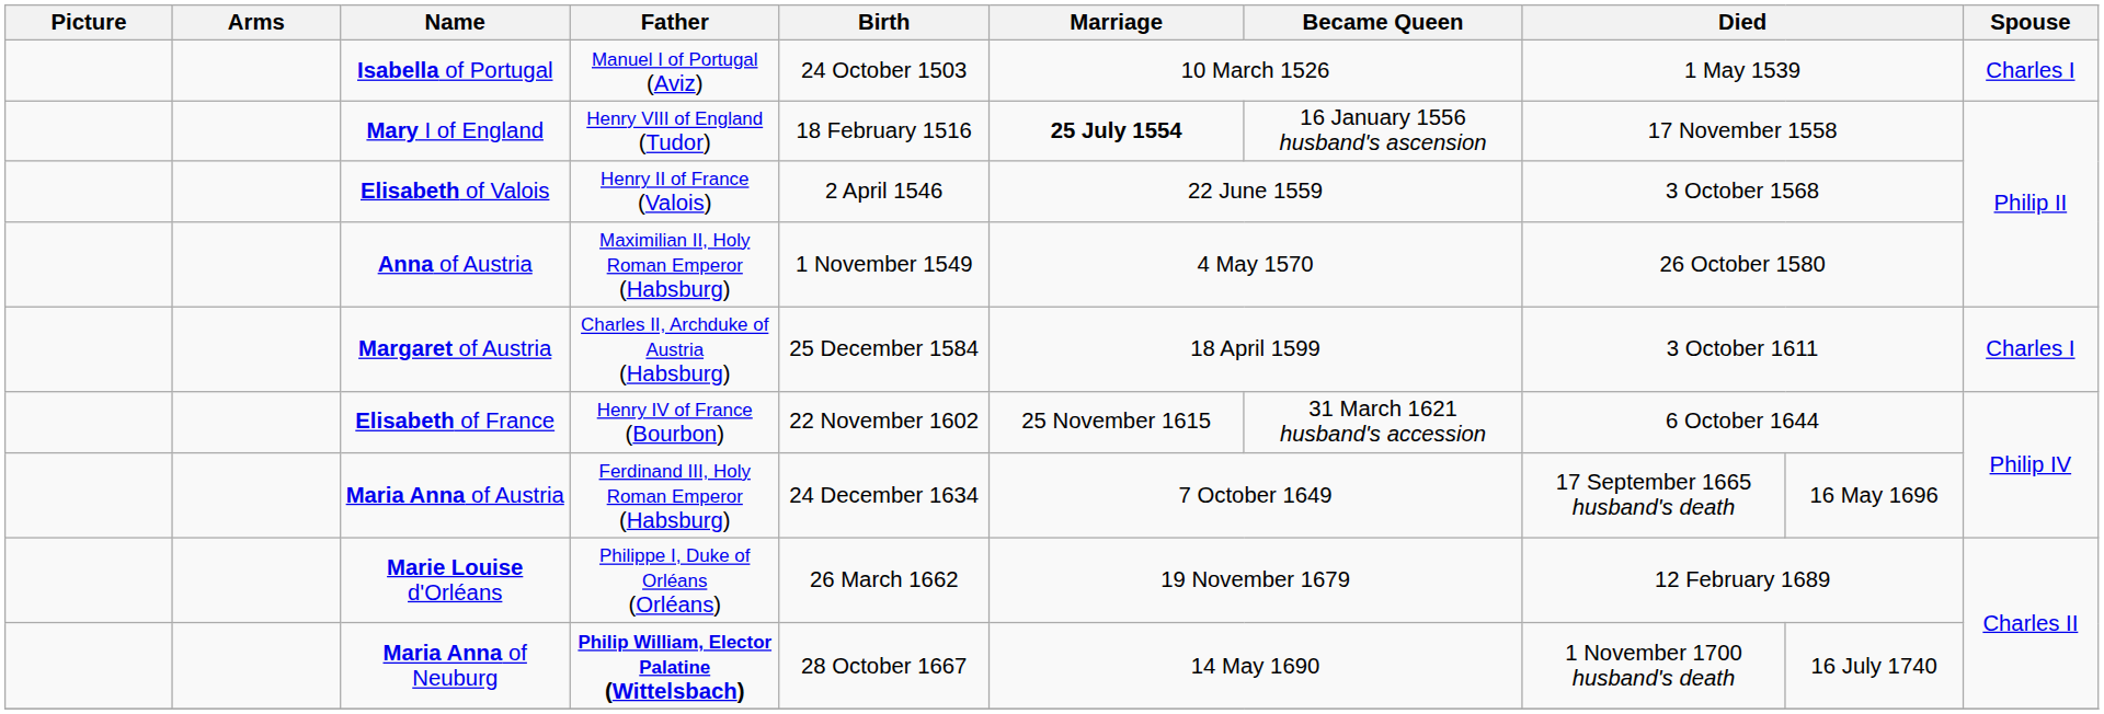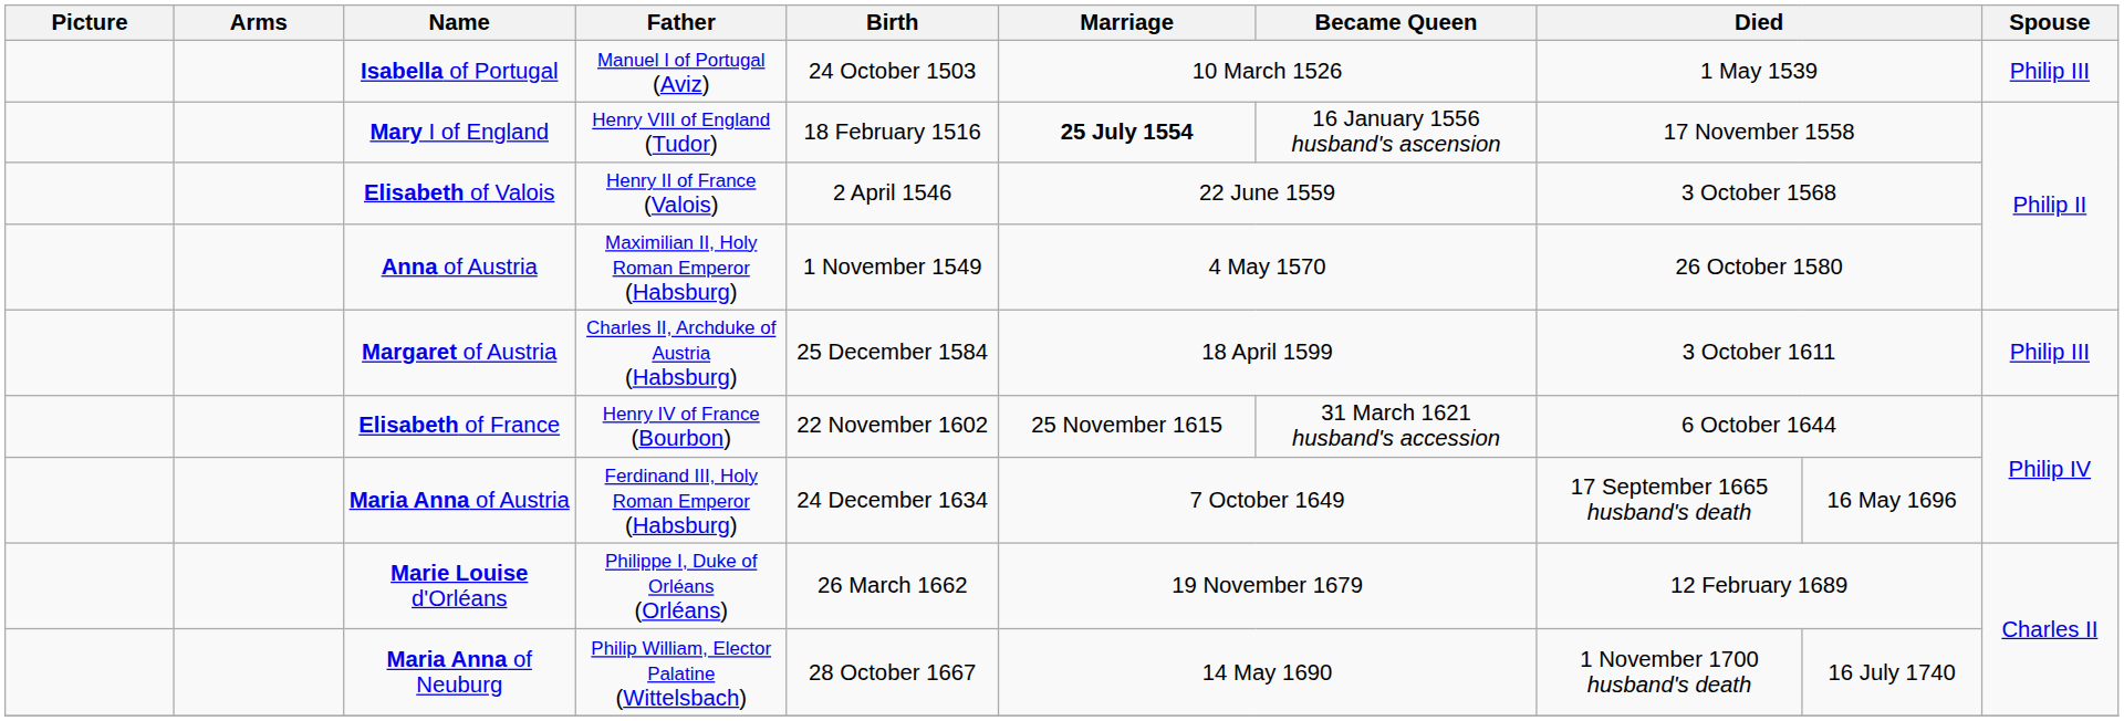 <table width=95% class="wikitable">
 <tr>
 <th width = "8%">Picture</th>
 <th width = "8%">Arms</th>
 <th width = "11%">Name</th>
 <th width = "10%">Father</th>
 <th width = "10%">Birth</th>
 <th width=“10%”>Marriage</th>
 <th width=“10%”>Became Queen</th>
 <th colspan="2" width="“1000%”">Died</th>
 <th>Spouse</th>
 </tr>
 <tr>
 <td></td>
 <td align="center"></td>
 <td align="center"><a href='#'><strong>Isabella</strong> of Portugal</a></td>
 <td align="center"><small><a href='#'>Manuel I of Portugal</a></small><br>(<a href='#'>Aviz</a>)</td>
 <td align="center">24 October 1503</td>
 <td align="center"colspan="2">10 March 1526</td>
 <td align="center"colspan="2">1 May 1539</td>
-<td align="center"><a href='#'>Charles I</a></td>
+<td align="center"><a href='#'>Philip III</a></td>
 </tr>
 <tr>
 <td align="center"></td>
 <td align="center"></td>
 <td align="center"><a href='#'><strong>Mary</strong> I of England</a></td>
 <td align="center"><small><a href='#'>Henry VIII of England</a></small><br>(<a href='#'>Tudor</a>)</td>
 <td align="center">18 February 1516</td>
 <td align="center"><strong>25 July 1554</strong></td>
 <td align="center">16 January 1556<br><em>husband's ascension</em></td>
 <td align="center" colspan="2">17 November 1558</td>
 <td align="center" rowspan="3"><a href='#'>Philip II</a></td>
 </tr>
 <tr>
 <td align="center"></td>
 <td align="center"></td>
 <td align="center"><a href='#'><strong>Elisabeth</strong> of Valois</a></td>
 <td align="center"><small><a href='#'>Henry II of France</a></small><br>(<a href='#'>Valois</a>)</td>
 <td align="center">2 April 1546</td>
 <td align="center" colspan="2">22 June 1559</td>
 <td align="center" colspan="2">3 October 1568</td>
 </tr>
 <tr>
 <td align="center"></td>
 <td align="center"></td>
 <td align="center"><a href='#'><strong>Anna</strong> of Austria</a></td>
 <td align="center"><small><a href='#'>Maximilian II, Holy Roman Emperor</a></small><br>(<a href='#'>Habsburg</a>)</td>
 <td align="center">1 November 1549</td>
 <td align="center" colspan="2">4 May 1570</td>
 <td align="center" colspan="2">26 October 1580</td>
 </tr>
 <tr>
 <td align="center"></td>
 <td align="center"></td>
 <td align="center"><a href='#'><strong>Margaret</strong> of Austria</a></td>
 <td align="center"><small><a href='#'>Charles II, Archduke of Austria</a></small><br> (<a href='#'>Habsburg</a>)</td>
 <td align="center">25 December 1584</td>
 <td align="center" colspan="2">18 April 1599</td>
 <td align="center" colspan="2">3 October 1611</td>
-<td align="center"><a href='#'>Charles I</a></td>
+<td align="center"><a href='#'>Philip III</a></td>
 </tr>
 <tr>
 <td align="center"></td>
 <td align="center"></td>
 <td align="center"><a href='#'><strong>Elisabeth</strong> of France</a></td>
 <td align="center"><small><a href='#'>Henry IV of France</a></small><br>(<a href='#'>Bourbon</a>)</td>
 <td align="center">22 November 1602</td>
 <td align="center">25 November 1615</td>
 <td align="center">31 March 1621<br><em>husband's accession</em></td>
 <td align="center" colspan="2">6 October 1644</td>
 <td align="center" rowspan="2"><a href='#'>Philip IV</a></td>
 </tr>
 <tr>
 <td align="center"></td>
 <td align="center"></td>
 <td align="center"><a href='#'><strong>Maria Anna</strong> of Austria</a></td>
 <td align="center"><small><a href='#'>Ferdinand III, Holy Roman Emperor</a></small><br>(<a href='#'>Habsburg</a>)</td>
 <td align="center">24 December 1634</td>
 <td align="center" colspan="2">7 October 1649</td>
 <td align="center">17 September 1665<br><em>husband's death</em></td>
 <td align="center">16 May 1696</td>
 </tr>
 <tr>
 <td align="center"></td>
 <td align="center"></td>
 <td align="center"><a href='#'><strong>Marie Louise</strong> d'Orléans</a></td>
 <td align="center"><small><a href='#'>Philippe I, Duke of Orléans</a></small><br>(<a href='#'>Orléans</a>)</td>
 <td align="center">26 March 1662</td>
 <td align="center" colspan="2">19 November 1679</td>
 <td align="center" colspan="2">12 February 1689</td>
 <td align="center" rowspan="2"><a href='#'>Charles II</a></td>
 </tr>
 <tr>
 <td align="center"></td>
 <td align="center"></td>
 <td align="center"><a href='#'><strong>Maria Anna</strong> of Neuburg</a></td>
-<td align="center"><strong><small><a href='#'>Philip William, Elector Palatine</a></small><br>(<a href='#'>Wittelsbach</a>)</strong></td>
+<td align="center"><small><a href='#'>Philip William, Elector Palatine</a></small><br>(<a href='#'>Wittelsbach</a>)</td>
 <td align="center">28 October 1667</td>
 <td align="center" colspan="2">14 May 1690</td>
 <td align="center">1 November 1700<br><em>husband's death</em></td>
 <td align="center">16 July 1740</td>
 </tr>
 <tr>
 </tr>
 </table>
